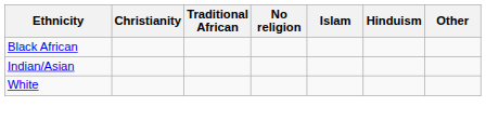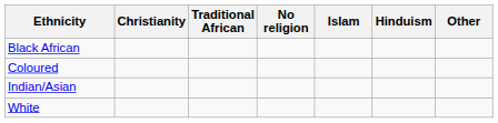 <table class="wikitable">
 <tr>
 <th style="width:100pt;">Ethnicity</th>
 <th style="width:50pt;">Christianity</th>
 <th style="width:50pt;">Traditional African</th>
 <th style="width:50pt;">No religion</th>
 <th style="width:50pt;">Islam</th>
 <th style="width:50pt;">Hinduism</th>
 <th style="width:50pt;">Other</th>
 </tr>
 <tr>
 <td><a href='#'>Black African</a></td>
+<td></td>
+<td></td>
+<td></td>
+<td></td>
+<td></td>
+<td></td>
+</tr>
+<tr>
+<td><a href='#'>Coloured</a></td>
 <td></td>
 <td></td>
 <td></td>
 <td></td>
 <td></td>
 <td></td>
 </tr>
 <tr>
 <td><a href='#'>Indian/Asian</a></td>
 <td></td>
 <td></td>
 <td></td>
 <td></td>
 <td></td>
 <td></td>
 </tr>
 <tr>
 <td><a href='#'>White</a></td>
 <td></td>
 <td></td>
 <td></td>
 <td></td>
 <td></td>
 <td></td>
 </tr>
 </table>
